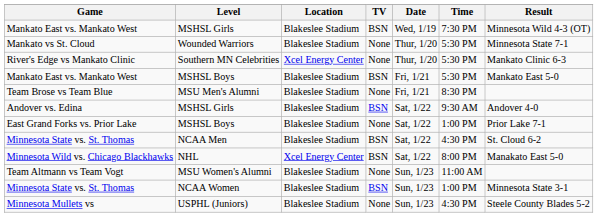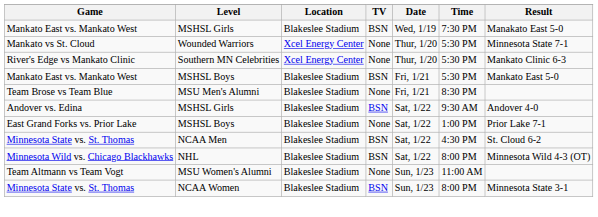 <table class="wikitable">
 <tr>
 </tr>
 <tr>
 <th>Game</th>
 <th>Level</th>
 <th>Location</th>
 <th>TV</th>
 <th>Date</th>
 <th>Time</th>
 <th>Result</th>
 </tr>
 <tr>
 <td>Mankato East vs. Mankato West</td>
 <td>MSHSL Girls</td>
 <td>Blakeslee Stadium</td>
 <td>BSN</td>
 <td>Wed, 1/19</td>
 <td>7:30 PM</td>
-<td>Minnesota Wild 4-3 (OT)</td>
+<td>Manakato East 5-0</td>
 </tr>
 <tr>
 <td>Mankato vs St. Cloud</td>
 <td>Wounded Warriors</td>
-<td>Blakeslee Stadium</td>
+<td><a href='#'>Xcel Energy Center</a></td>
 <td>None</td>
 <td>Thur, 1/20</td>
 <td>5:30 PM</td>
 <td>Minnesota State 7-1</td>
 </tr>
 <tr>
 <td>River's Edge vs Mankato Clinic</td>
 <td>Southern MN Celebrities</td>
 <td><a href='#'>Xcel Energy Center</a></td>
 <td>None</td>
 <td>Thur, 1/20</td>
 <td>5:30 PM</td>
 <td>Mankato Clinic 6-3</td>
 </tr>
 <tr>
 <td>Mankato East vs. Mankato West</td>
 <td>MSHSL Boys</td>
 <td>Blakeslee Stadium</td>
 <td>BSN</td>
 <td>Fri, 1/21</td>
 <td>5:30 PM</td>
 <td>Mankato East 5-0</td>
 </tr>
 <tr>
 <td>Team Brose vs Team Blue</td>
 <td>MSU Men's Alumni</td>
 <td>Blakeslee Stadium</td>
 <td>None</td>
 <td>Fri, 1/21</td>
 <td>8:30 PM</td>
 <td></td>
 </tr>
 <tr>
 <td>Andover vs. Edina</td>
 <td>MSHSL Girls</td>
 <td>Blakeslee Stadium</td>
 <td><a href='#'>BSN</a></td>
 <td>Sat, 1/22</td>
 <td>9:30 AM</td>
 <td>Andover 4-0</td>
 </tr>
 <tr>
 <td>East Grand Forks vs. Prior Lake</td>
 <td>MSHSL Boys</td>
 <td>Blakeslee Stadium</td>
 <td>None</td>
 <td>Sat, 1/22</td>
 <td>1:00 PM</td>
 <td>Prior Lake 7-1</td>
 </tr>
 <tr>
 <td><a href='#'>Minnesota State</a> vs. <a href='#'>St. Thomas</a></td>
 <td>NCAA Men</td>
 <td>Blakeslee Stadium</td>
 <td>BSN</td>
 <td>Sat, 1/22</td>
 <td>4:30 PM</td>
 <td>St. Cloud 6-2</td>
 </tr>
 <tr>
 <td><a href='#'> Minnesota Wild</a> vs. <a href='#'> Chicago Blackhawks</a></td>
 <td>NHL</td>
-<td><a href='#'>Xcel Energy Center</a></td>
+<td>Blakeslee Stadium</td>
 <td>BSN</td>
 <td>Sat, 1/22</td>
 <td>8:00 PM</td>
-<td>Manakato East 5-0</td>
+<td>Minnesota Wild 4-3 (OT)</td>
 </tr>
 <tr>
 <td>Team Altmann vs Team Vogt</td>
 <td>MSU Women's Alumni</td>
 <td>Blakeslee Stadium</td>
 <td>None</td>
 <td>Sun, 1/23</td>
 <td>11:00 AM</td>
 <td></td>
 </tr>
 <tr>
 <td><a href='#'>Minnesota State</a> vs. <a href='#'>St. Thomas</a></td>
 <td>NCAA Women</td>
 <td>Blakeslee Stadium</td>
 <td><a href='#'>BSN</a></td>
 <td>Sun, 1/23</td>
-<td>1:00 PM</td>
+<td>8:00 PM</td>
 <td>Minnesota State 3-1</td>
 </tr>
-<tr>
-<td><a href='#'>Minnesota Mullets</a> vs </td>
-<td>USPHL (Juniors)</td>
-<td>Blakeslee Stadium</td>
-<td>None</td>
-<td>Sun, 1/23</td>
-<td>4:30 PM</td>
-<td>Steele County Blades 5-2</td>
-</tr>
 </table>
